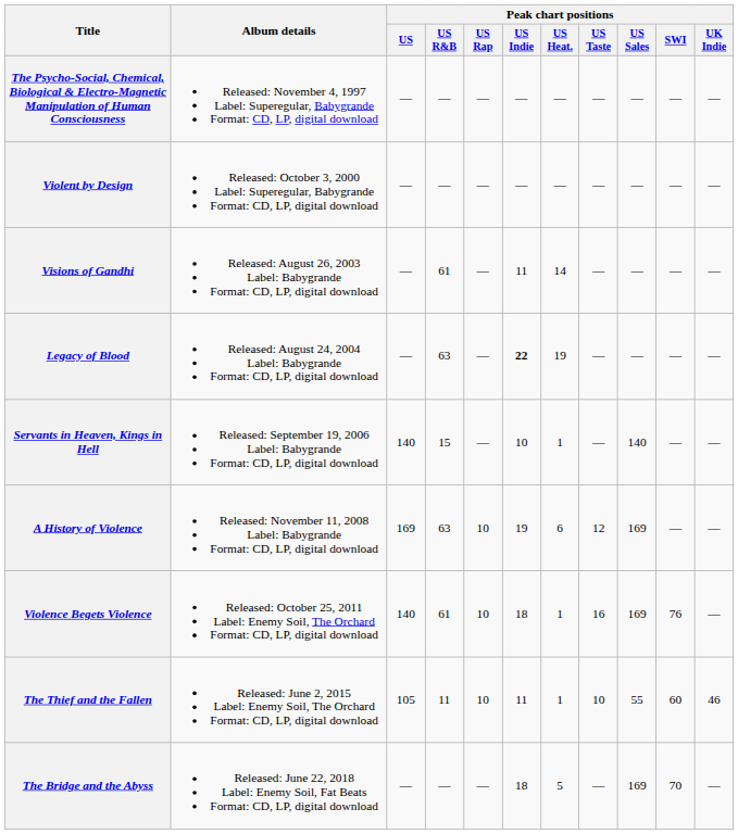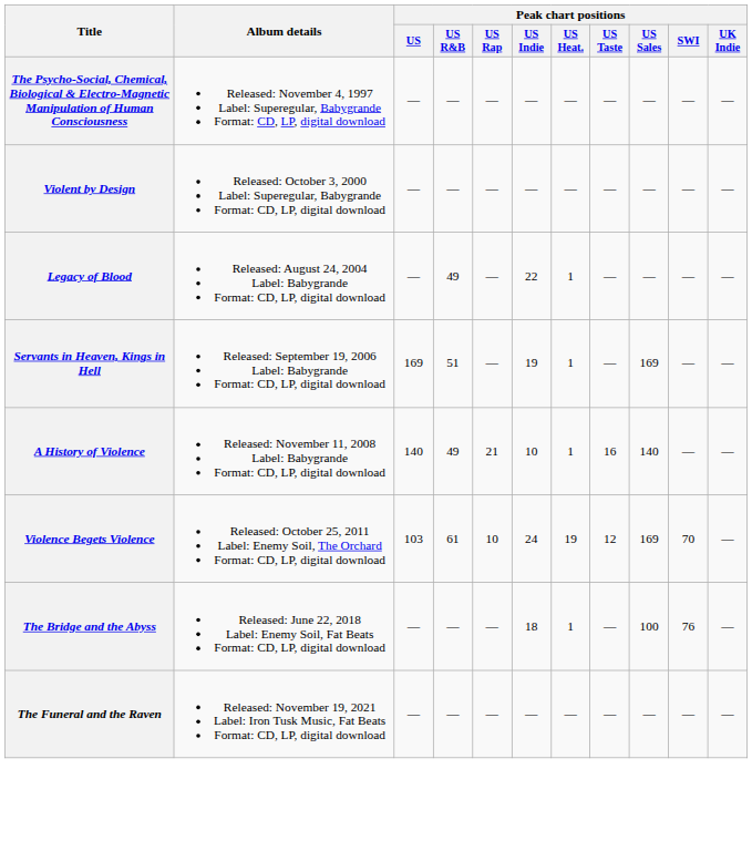 <table class="wikitable plainrowheaders" style="text-align:center;">
 <tr>
 <th scope="col" rowspan="2" style="width:13em;">Title</th>
 <th scope="col" rowspan="2" style="width:17em;">Album details</th>
 <th colspan="9" scope="col">Peak chart positions</th>
 </tr>
 <tr>
 <th style="width:3em; font-size:90%"><a href='#'>US</a><br></th>
 <th style="width:3em; font-size:90%"><a href='#'>US<br>R&B</a><br></th>
 <th style="width:3em; font-size:90%"><a href='#'>US<br>Rap</a><br></th>
 <th style="width:3em; font-size:90%"><a href='#'>US Indie</a><br></th>
 <th style="width:3em; font-size:90%"><a href='#'>US Heat.</a><br></th>
 <th style="width:3em; font-size:90%"><a href='#'>US Taste</a><br></th>
 <th style="width:3em; font-size:90%"><a href='#'>US Sales</a><br></th>
 <th style="width:3em; font-size:90%"><a href='#'>SWI</a><br></th>
 <th style="width:3em; font-size:90%"><a href='#'>UK Indie</a> <br></th>
 </tr>
 <tr>
 <th scope="row"><em><a href='#'>The Psycho-Social, Chemical, Biological & Electro-Magnetic Manipulation of Human Consciousness</a></em></th>
 <td><br><ul><li>Released: November 4, 1997</li><li>Label: Superegular, <a href='#'>Babygrande</a></li><li>Format: <a href='#'>CD</a>, <a href='#'>LP</a>, <a href='#'>digital download</a></li></ul></td>
 <td>—</td>
 <td>—</td>
 <td>—</td>
 <td>—</td>
 <td>—</td>
 <td>—</td>
 <td>—</td>
 <td>—</td>
 <td>—</td>
 </tr>
 <tr>
 <th scope="row"><em><a href='#'>Violent by Design</a></em></th>
 <td><br><ul><li>Released: October 3, 2000</li><li>Label: Superegular, Babygrande</li><li>Format: CD, LP, digital download</li></ul></td>
 <td>—</td>
 <td>—</td>
 <td>—</td>
 <td>—</td>
 <td>—</td>
 <td>—</td>
 <td>—</td>
 <td>—</td>
 <td>—</td>
 </tr>
 <tr>
-<th scope="row"><em><a href='#'>Visions of Gandhi</a></em></th>
-<td><br><ul><li>Released: August 26, 2003</li><li>Label: Babygrande</li><li>Format: CD, LP, digital download</li></ul></td>
-<td>—</td>
-<td>61</td>
-<td>—</td>
-<td>11</td>
-<td>14</td>
-<td>—</td>
-<td>—</td>
-<td>—</td>
-<td>—</td>
-</tr>
-<tr>
 <th scope="row"><em><a href='#'>Legacy of Blood</a></em></th>
 <td><br><ul><li>Released: August 24, 2004</li><li>Label: Babygrande</li><li>Format: CD, LP, digital download</li></ul></td>
 <td>—</td>
-<td>63</td>
+<td>49</td>
 <td>—</td>
-<td><strong>22</strong></td>
-<td>19</td>
+<td>22</td>
+<td>1</td>
 <td>—</td>
 <td>—</td>
 <td>—</td>
 <td>—</td>
 </tr>
 <tr>
 <th scope="row"><em><a href='#'>Servants in Heaven, Kings in Hell</a></em></th>
 <td><br><ul><li>Released: September 19, 2006</li><li>Label: Babygrande</li><li>Format: CD, LP, digital download</li></ul></td>
-<td>140</td>
-<td>15</td>
+<td>169</td>
+<td>51</td>
 <td>—</td>
-<td>10</td>
+<td>19</td>
 <td>1</td>
 <td>—</td>
-<td>140</td>
+<td>169</td>
 <td>—</td>
 <td>—</td>
 </tr>
 <tr>
 <th scope="row"><em><a href='#'>A History of Violence</a></em></th>
 <td><br><ul><li>Released: November 11, 2008</li><li>Label: Babygrande</li><li>Format: CD, LP, digital download</li></ul></td>
-<td>169</td>
-<td>63</td>
+<td>140</td>
+<td>49</td>
+<td>21</td>
 <td>10</td>
-<td>19</td>
-<td>6</td>
-<td>12</td>
-<td>169</td>
+<td>1</td>
+<td>16</td>
+<td>140</td>
 <td>—</td>
 <td>—</td>
 </tr>
 <tr>
 <th scope="row"><em><a href='#'>Violence Begets Violence</a></em></th>
 <td><br><ul><li>Released: October 25, 2011</li><li>Label: Enemy Soil, <a href='#'>The Orchard</a></li><li>Format: CD, LP, digital download</li></ul></td>
-<td>140</td>
+<td>103</td>
 <td>61</td>
 <td>10</td>
-<td>18</td>
-<td>1</td>
-<td>16</td>
+<td>24</td>
+<td>19</td>
+<td>12</td>
 <td>169</td>
-<td>76</td>
+<td>70</td>
 <td>—</td>
-</tr>
-<tr>
-<th scope="row"><em><a href='#'>The Thief and the Fallen</a></em></th>
-<td><br><ul><li>Released: June 2, 2015</li><li>Label: Enemy Soil, The Orchard</li><li>Format: CD, LP, digital download</li></ul></td>
-<td>105</td>
-<td>11</td>
-<td>10</td>
-<td>11</td>
-<td>1</td>
-<td>10</td>
-<td>55</td>
-<td>60</td>
-<td>46</td>
 </tr>
 <tr>
 <th scope="row"><em><a href='#'>The Bridge and the Abyss</a></em></th>
 <td><br><ul><li>Released: June 22, 2018</li><li>Label: Enemy Soil, Fat Beats</li><li>Format: CD, LP, digital download</li></ul></td>
 <td>—</td>
 <td>—</td>
 <td>—</td>
 <td>18</td>
-<td>5</td>
+<td>1</td>
 <td>—</td>
-<td>169</td>
-<td>70</td>
+<td>100</td>
+<td>76</td>
+<td>—</td>
+</tr>
+<tr>
+<th scope="row"><em>The Funeral and the Raven</em></th>
+<td><br><ul><li>Released: November 19, 2021</li><li>Label: Iron Tusk Music, Fat Beats</li><li>Format: CD, LP, digital download</li></ul></td>
+<td>—</td>
+<td>—</td>
+<td>—</td>
+<td>—</td>
+<td>—</td>
+<td>—</td>
+<td>—</td>
+<td>—</td>
 <td>—</td>
 </tr>
 </table>
